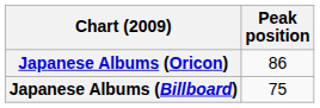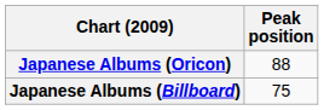 <table class="wikitable sortable plainrowheaders" style="text-align:center">
 <tr>
 <th scope="col">Chart (2009)</th>
 <th scope="col">Peak<br>position</th>
 </tr>
 <tr>
 <th scope="row"><a href='#'>Japanese Albums</a> (<a href='#'>Oricon</a>)</th>
-<td>86</td>
+<td>88</td>
 </tr>
 <tr>
 <th scope="row">Japanese Albums (<em><a href='#'>Billboard</a></em>)</th>
 <td>75</td>
 </tr>
 </table>
